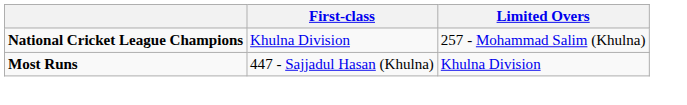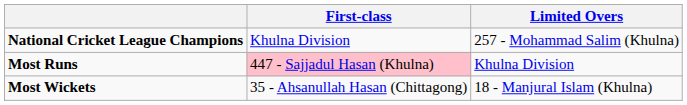 <table class="wikitable">
 <tr>
 <th></th>
 <th><a href='#'>First-class</a></th>
 <th><a href='#'>Limited Overs</a></th>
 </tr>
 <tr>
 <td><strong>National Cricket League Champions</strong></td>
 <td><a href='#'>Khulna Division</a></td>
 <td>257 -  <a href='#'>Mohammad Salim</a> (Khulna)</td>
 </tr>
 <tr>
 <td><strong>Most Runs</strong></td>
-<td>447 -  <a href='#'>Sajjadul Hasan</a> (Khulna)</td>
+<td style="background: pink;">447 -  <a href='#'>Sajjadul Hasan</a> (Khulna)</td>
 <td><a href='#'>Khulna Division</a></td>
 </tr>
+<tr>
+<td><strong>Most Wickets</strong></td>
+<td>35 -  <a href='#'>Ahsanullah Hasan</a> (Chittagong)</td>
+<td>18 -  <a href='#'>Manjural Islam</a> (Khulna)</td>
+</tr>
 </table>
